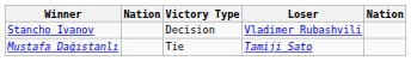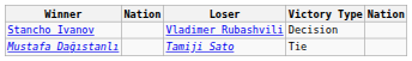 <table class="wikitable sortable" style="text-align:left;">
 <tr>
 <th>Winner</th>
 <th>Nation</th>
+<th>Loser</th>
 <th>Victory Type</th>
-<th>Loser</th>
 <th>Nation</th>
 </tr>
 <tr>
 <td><a href='#'>Stancho Ivanov</a></td>
 <td></td>
+<td><a href='#'>Vladimer Rubashvili</a></td>
 <td>Decision</td>
-<td><a href='#'>Vladimer Rubashvili</a></td>
 <td></td>
 </tr>
 <tr>
 <td><em><a href='#'>Mustafa Dağıstanlı</a></em></td>
 <td><em></em></td>
+<td><em><a href='#'>Tamiji Sato</a></em></td>
 <td>Tie</td>
-<td><em><a href='#'>Tamiji Sato</a></em></td>
 <td><em></em></td>
 </tr>
 </table>
